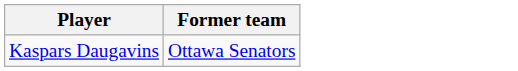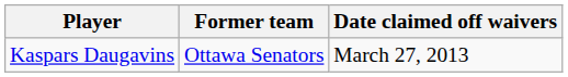 <table class="wikitable">
 <tr>
 <th>Player</th>
 <th>Former team</th>
+<th>Date claimed off waivers</th>
 </tr>
 <tr>
 <td><a href='#'>Kaspars Daugavins</a></td>
 <td><a href='#'>Ottawa Senators</a></td>
+<td>March 27, 2013</td>
 </tr>
 </table>
